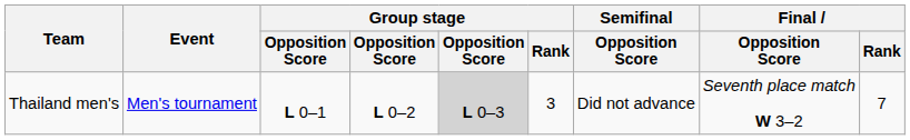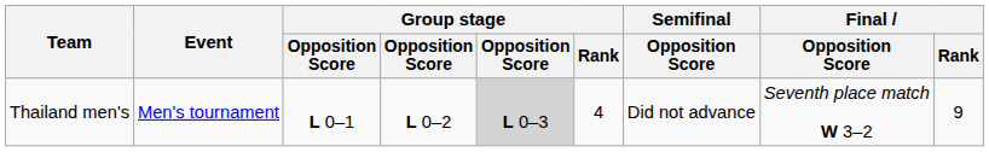 <table class="wikitable" style="font-size:90%">
 <tr>
 <th rowspan=2>Team</th>
 <th rowspan=2>Event</th>
 <th colspan="4">Group stage</th>
 <th>Semifinal</th>
 <th colspan=2>Final / </th>
 </tr>
 <tr style="font-size:95%">
 <th>Opposition<br>Score</th>
 <th>Opposition<br>Score</th>
 <th>Opposition<br>Score</th>
 <th>Rank</th>
 <th>Opposition<br>Score</th>
 <th>Opposition<br>Score</th>
 <th>Rank</th>
 </tr>
 <tr align=center>
 <td align=left>Thailand men's</td>
 <td align=left><a href='#'>Men's tournament</a></td>
 <td><br><strong>L</strong> 0–1</td>
 <td><br><strong>L</strong> 0–2</td>
 <td style="background: lightgrey;"><br><strong>L</strong> 0–3</td>
-<td>3</td>
+<td>4</td>
 <td>Did not advance</td>
 <td><em>Seventh place match</em><br><br><strong>W</strong> 3–2</td>
-<td>7</td>
+<td>9</td>
 </tr>
 </table>
